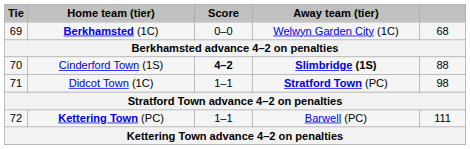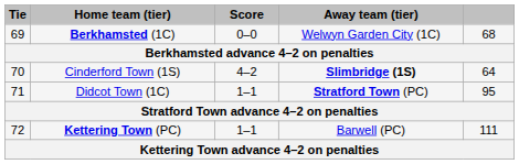 <table class="wikitable" style="width: 600px; background:WhiteSmoke; text-align:center; font-size:90%">
 <tr>
 <td scope="col" style="width:  5.00%; background:silver;"><strong>Tie</strong></td>
 <td scope="col" style="width: 36.25%; background:silver;"><strong>Home team (tier)</strong></td>
 <td scope="col" style="width: 12.50%; background:silver;"><strong>Score</strong></td>
 <td scope="col" style="width: 36.25%; background:silver;"><strong>Away team (tier)</strong></td>
 <td scope="col" style="width: 10.00%; background:silver;"><strong></strong></td>
 </tr>
 <tr>
 <td>69</td>
 <td><strong><a href='#'>Berkhamsted</a></strong> (1C)</td>
 <td>0–0</td>
 <td><a href='#'>Welwyn Garden City</a> (1C)</td>
 <td>68</td>
 </tr>
 <tr>
 <th colspan="5">Berkhamsted advance 4–2 on penalties</th>
 </tr>
 <tr>
 <td>70</td>
 <td><a href='#'>Cinderford Town</a> (1S)</td>
-<td><strong>4–2</strong></td>
+<td>4–2</td>
 <td><strong><a href='#'>Slimbridge</a> (1S)</strong></td>
-<td>88</td>
+<td>64</td>
 </tr>
 <tr>
 <td>71</td>
 <td><a href='#'>Didcot Town</a> (1C)</td>
 <td>1–1</td>
 <td><strong><a href='#'>Stratford Town</a></strong> (PC)</td>
-<td>98</td>
+<td>95</td>
 </tr>
 <tr>
 <th colspan="5">Stratford Town advance 4–2 on penalties</th>
 </tr>
 <tr>
 <td>72</td>
 <td><strong><a href='#'>Kettering Town</a></strong> (PC)</td>
 <td>1–1</td>
 <td><a href='#'>Barwell</a> (PC)</td>
 <td>111</td>
 </tr>
 <tr>
 <th colspan="5">Kettering Town advance 4–2 on penalties</th>
 </tr>
 </table>
